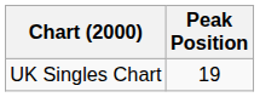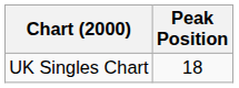 <table class="wikitable">
 <tr>
 <th>Chart (2000)</th>
 <th>Peak<br>Position</th>
 </tr>
 <tr>
 <td align="left">UK Singles Chart</td>
-<td align="center">19 </td>
+<td align="center">18 </td>
 </tr>
 </table>
